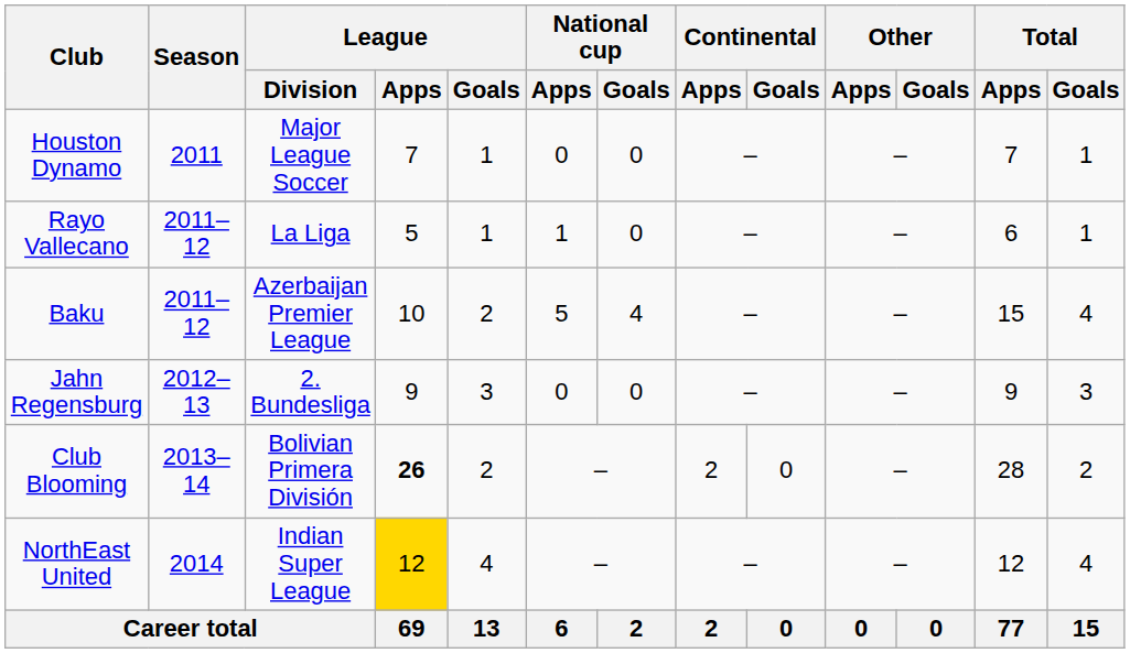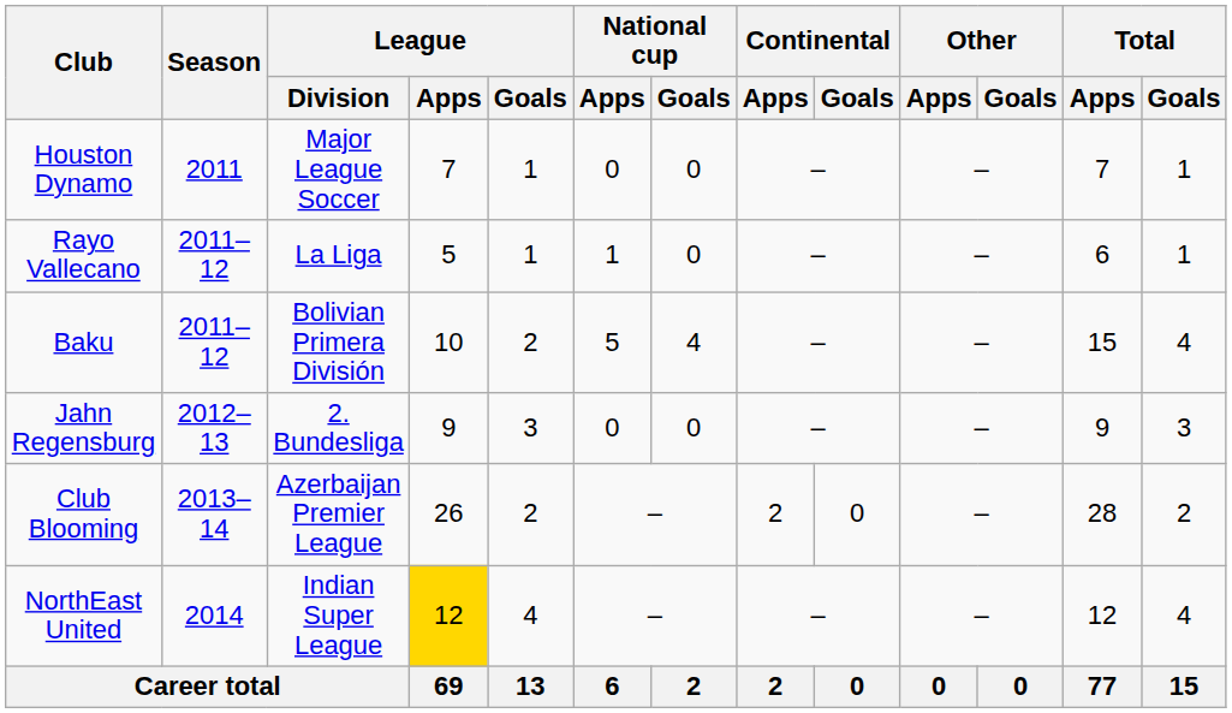 <table class="wikitable" style="text-align: center">
 <tr>
 <th rowspan="2">Club</th>
 <th rowspan="2">Season</th>
 <th colspan="3">League</th>
 <th colspan="2">National cup</th>
 <th colspan="2">Continental</th>
 <th colspan="2">Other</th>
 <th colspan="2">Total</th>
 </tr>
 <tr>
 <th>Division</th>
 <th>Apps</th>
 <th>Goals</th>
 <th>Apps</th>
 <th>Goals</th>
 <th>Apps</th>
 <th>Goals</th>
 <th>Apps</th>
 <th>Goals</th>
 <th>Apps</th>
 <th>Goals</th>
 </tr>
 <tr>
 <td><a href='#'>Houston Dynamo</a></td>
 <td><a href='#'>2011</a></td>
 <td><a href='#'>Major League Soccer</a></td>
 <td>7</td>
 <td>1</td>
 <td>0</td>
 <td>0</td>
 <td colspan="2">–</td>
 <td colspan="2">–</td>
 <td>7</td>
 <td>1</td>
 </tr>
 <tr>
 <td><a href='#'>Rayo Vallecano</a></td>
 <td><a href='#'>2011–12</a></td>
 <td><a href='#'>La Liga</a></td>
 <td>5</td>
 <td>1</td>
 <td>1</td>
 <td>0</td>
 <td colspan="2">–</td>
 <td colspan="2">–</td>
 <td>6</td>
 <td>1</td>
 </tr>
 <tr>
 <td><a href='#'>Baku</a></td>
 <td><a href='#'>2011–12</a></td>
-<td><a href='#'>Azerbaijan Premier League</a></td>
+<td><a href='#'>Bolivian Primera División</a></td>
 <td>10</td>
 <td>2</td>
 <td>5</td>
 <td>4</td>
 <td colspan="2">–</td>
 <td colspan="2">–</td>
 <td>15</td>
 <td>4</td>
 </tr>
 <tr>
 <td><a href='#'>Jahn Regensburg</a></td>
 <td><a href='#'>2012–13</a></td>
 <td><a href='#'>2. Bundesliga</a></td>
 <td>9</td>
 <td>3</td>
 <td>0</td>
 <td>0</td>
 <td colspan="2">–</td>
 <td colspan="2">–</td>
 <td>9</td>
 <td>3</td>
 </tr>
 <tr>
 <td><a href='#'>Club Blooming</a></td>
 <td><a href='#'>2013–14</a></td>
-<td><a href='#'>Bolivian Primera División</a></td>
-<td><strong>26</strong></td>
+<td><a href='#'>Azerbaijan Premier League</a></td>
+<td>26</td>
 <td>2</td>
 <td colspan="2">–</td>
 <td>2</td>
 <td>0</td>
 <td colspan="2">–</td>
 <td>28</td>
 <td>2</td>
 </tr>
 <tr>
 <td><a href='#'>NorthEast United</a></td>
 <td><a href='#'>2014</a></td>
 <td><a href='#'>Indian Super League</a></td>
 <td style="background: gold;">12</td>
 <td>4</td>
 <td colspan="2">–</td>
 <td colspan="2">–</td>
 <td colspan="2">–</td>
 <td>12</td>
 <td>4</td>
 </tr>
 <tr>
 <th colspan="3">Career total</th>
 <th>69</th>
 <th>13</th>
 <th>6</th>
 <th>2</th>
 <th>2</th>
 <th>0</th>
 <th>0</th>
 <th>0</th>
 <th>77</th>
 <th>15</th>
 </tr>
 </table>
